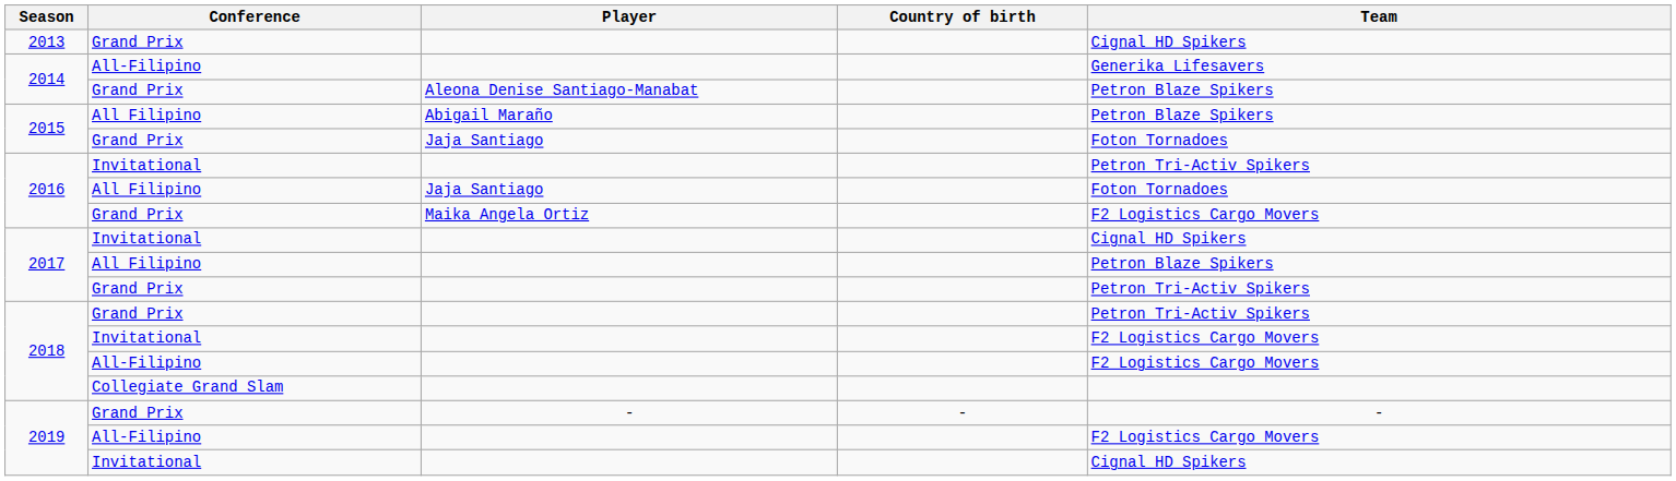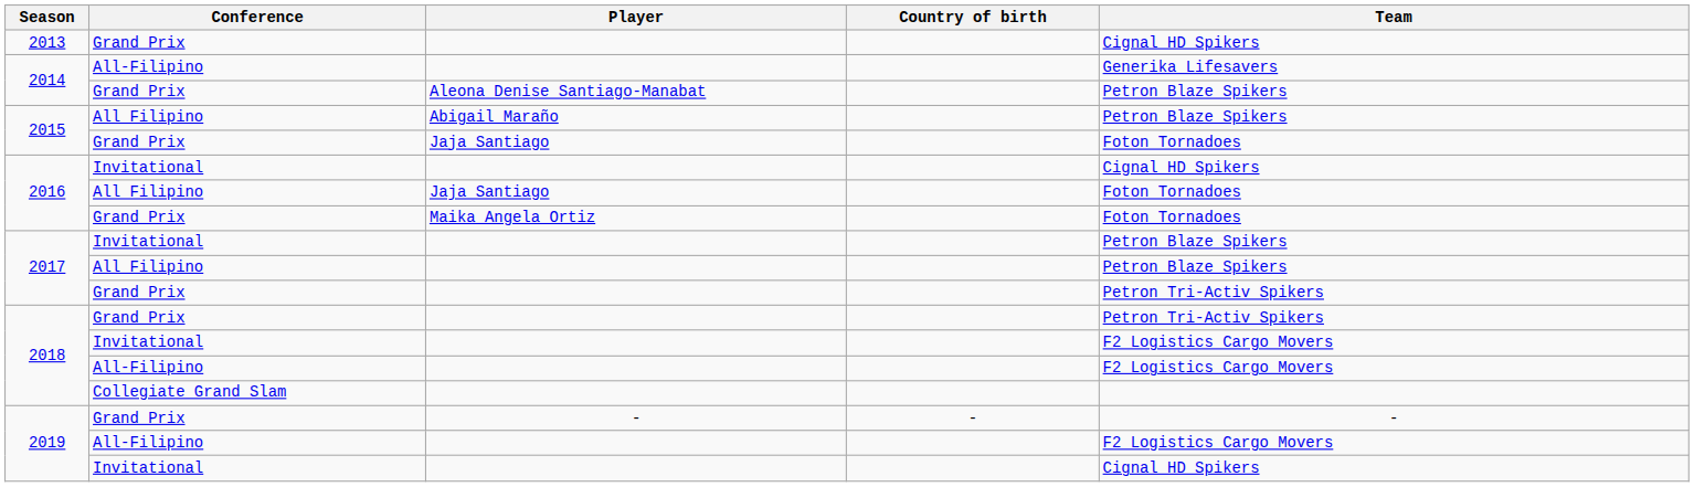 <table class="wikitable plainrowheaders sortable" width="90%" summary="Season (sortable), Player (sortable), Position (sortable), Nationality (sortable) and Team (sortable)">
 <tr>
 <th scope="col" width="5%">Season</th>
 <th scope="col" width="20%">Conference</th>
 <th scope="col" width="25%">Player</th>
 <th scope="col" width="15%">Country of birth</th>
 <th scope="col">Team</th>
 </tr>
 <tr>
 <td rowspan="1" align=center><a href='#'>2013</a></td>
 <td><a href='#'>Grand Prix</a></td>
 <td></td>
 <td></td>
 <td><a href='#'>Cignal HD Spikers</a></td>
 </tr>
 <tr>
 <td rowspan="2" align=center><a href='#'>2014</a></td>
 <td><a href='#'>All-Filipino</a></td>
 <td></td>
 <td></td>
 <td><a href='#'>Generika Lifesavers</a></td>
 </tr>
 <tr>
 <td><a href='#'>Grand Prix</a></td>
 <td><a href='#'>Aleona Denise Santiago-Manabat</a></td>
 <td></td>
 <td><a href='#'>Petron Blaze Spikers</a></td>
 </tr>
 <tr>
 <td rowspan="2" align=center><a href='#'>2015</a></td>
 <td><a href='#'>All Filipino</a></td>
 <td><a href='#'>Abigail Maraño</a></td>
 <td></td>
 <td><a href='#'>Petron Blaze Spikers</a></td>
 </tr>
 <tr>
 <td><a href='#'>Grand Prix</a></td>
 <td><a href='#'>Jaja Santiago</a></td>
 <td></td>
 <td><a href='#'>Foton Tornadoes</a></td>
 </tr>
 <tr>
 <td rowspan="3" align=center><a href='#'>2016</a></td>
 <td><a href='#'>Invitational</a></td>
 <td></td>
 <td></td>
-<td><a href='#'>Petron Tri-Activ Spikers</a></td>
+<td><a href='#'>Cignal HD Spikers</a></td>
 </tr>
 <tr>
 <td><a href='#'>All Filipino</a></td>
 <td><a href='#'>Jaja Santiago</a></td>
 <td></td>
 <td><a href='#'>Foton Tornadoes</a></td>
 </tr>
 <tr>
 <td><a href='#'>Grand Prix</a></td>
 <td><a href='#'>Maika Angela Ortiz</a></td>
 <td></td>
-<td><a href='#'>F2 Logistics Cargo Movers</a></td>
+<td><a href='#'>Foton Tornadoes</a></td>
 </tr>
 <tr>
 <td rowspan="3" align=center><a href='#'>2017</a></td>
 <td><a href='#'>Invitational</a></td>
 <td></td>
 <td></td>
-<td><a href='#'>Cignal HD Spikers</a></td>
+<td><a href='#'>Petron Blaze Spikers</a></td>
 </tr>
 <tr>
 <td><a href='#'>All Filipino</a></td>
 <td></td>
 <td></td>
 <td><a href='#'>Petron Blaze Spikers</a></td>
 </tr>
 <tr>
 <td><a href='#'>Grand Prix</a></td>
 <td></td>
 <td></td>
 <td><a href='#'>Petron Tri-Activ Spikers</a></td>
 </tr>
 <tr>
 <td rowspan="4" align=center><a href='#'>2018</a></td>
 <td><a href='#'>Grand Prix</a></td>
 <td></td>
 <td></td>
 <td><a href='#'>Petron Tri-Activ Spikers</a></td>
 </tr>
 <tr>
 <td><a href='#'>Invitational</a></td>
 <td></td>
 <td></td>
 <td><a href='#'>F2 Logistics Cargo Movers</a></td>
 </tr>
 <tr>
 <td><a href='#'>All-Filipino</a></td>
 <td></td>
 <td></td>
 <td><a href='#'>F2 Logistics Cargo Movers</a></td>
 </tr>
 <tr>
 <td><a href='#'>Collegiate Grand Slam</a></td>
 <td></td>
 <td></td>
 <td></td>
 </tr>
 <tr>
 <td rowspan="3" align=center><a href='#'>2019</a></td>
 <td><a href='#'>Grand Prix</a></td>
 <td align=center>-</td>
 <td align=center>-</td>
 <td align=center>-</td>
 </tr>
 <tr>
 <td><a href='#'>All-Filipino</a></td>
 <td></td>
 <td></td>
 <td><a href='#'>F2 Logistics Cargo Movers</a></td>
 </tr>
 <tr>
 <td><a href='#'>Invitational</a></td>
 <td></td>
 <td></td>
 <td><a href='#'>Cignal HD Spikers</a></td>
 </tr>
 </table>
